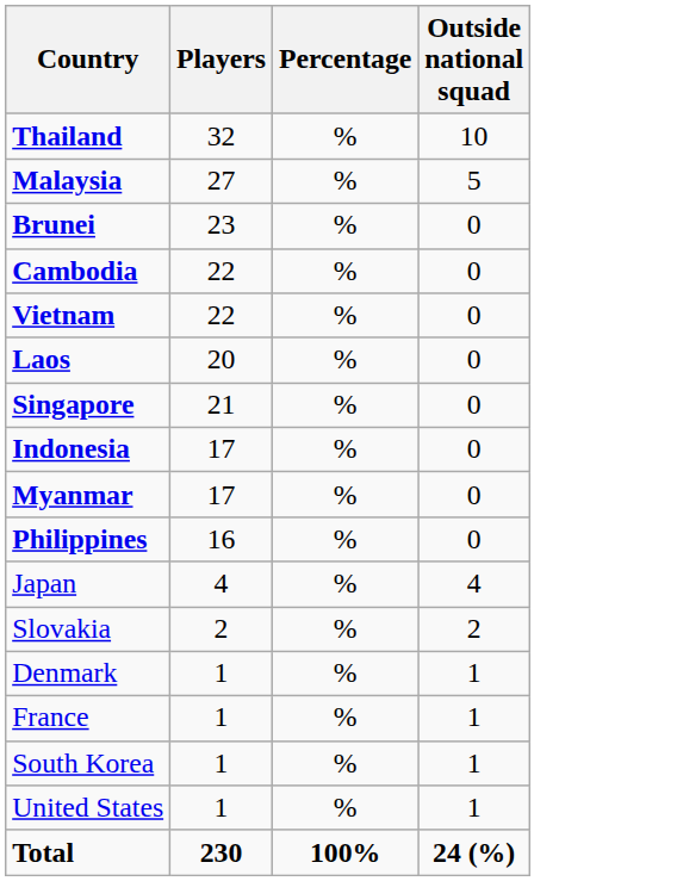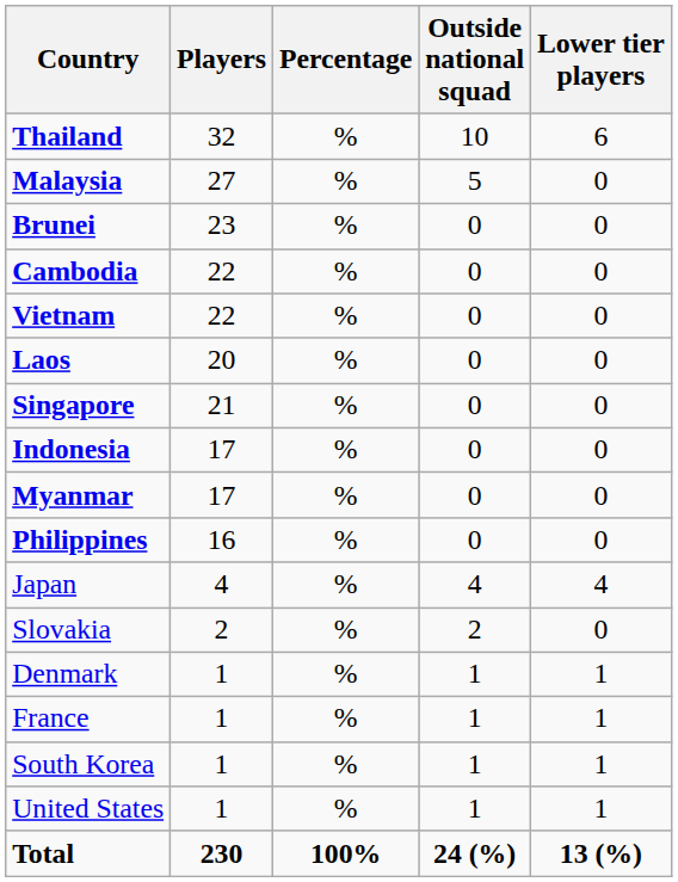 <table class="wikitable sortable">
 <tr>
 <th>Country</th>
 <th>Players</th>
 <th>Percentage</th>
 <th>Outside<br>national<br>squad</th>
+<th>Lower tier <br> players</th>
 </tr>
 <tr>
 <td> <strong><a href='#'>Thailand</a></strong></td>
 <td style="text-align:center">32</td>
 <td style="text-align:center">%</td>
 <td style="text-align:center">10</td>
+<td style="text-align:center">6</td>
 </tr>
 <tr>
 <td> <strong><a href='#'>Malaysia</a></strong></td>
 <td style="text-align:center">27</td>
 <td style="text-align:center">%</td>
 <td style="text-align:center">5</td>
+<td style="text-align:center">0</td>
 </tr>
 <tr>
 <td> <strong><a href='#'>Brunei</a></strong></td>
 <td style="text-align:center">23</td>
 <td style="text-align:center">%</td>
+<td style="text-align:center">0</td>
 <td style="text-align:center">0</td>
 </tr>
 <tr>
 <td> <strong><a href='#'>Cambodia</a></strong></td>
 <td style="text-align:center">22</td>
 <td style="text-align:center">%</td>
 <td style="text-align:center">0</td>
+<td style="text-align:center">0</td>
 </tr>
 <tr>
 <td> <strong><a href='#'>Vietnam</a></strong></td>
 <td style="text-align:center">22</td>
 <td style="text-align:center">%</td>
+<td style="text-align:center">0</td>
 <td style="text-align:center">0</td>
 </tr>
 <tr>
 <td> <strong><a href='#'>Laos</a></strong></td>
 <td style="text-align:center">20</td>
 <td style="text-align:center">%</td>
 <td style="text-align:center">0</td>
+<td style="text-align:center">0</td>
 </tr>
 <tr>
 <td> <strong><a href='#'>Singapore</a></strong></td>
 <td style="text-align:center">21</td>
 <td style="text-align:center">%</td>
+<td style="text-align:center">0</td>
 <td style="text-align:center">0</td>
 </tr>
 <tr>
 <td> <strong><a href='#'>Indonesia</a></strong></td>
 <td style="text-align:center">17</td>
 <td style="text-align:center">%</td>
 <td style="text-align:center">0</td>
+<td style="text-align:center">0</td>
 </tr>
 <tr>
 <td> <strong><a href='#'>Myanmar</a></strong></td>
 <td style="text-align:center">17</td>
 <td style="text-align:center">%</td>
+<td style="text-align:center">0</td>
 <td style="text-align:center">0</td>
 </tr>
 <tr>
 <td> <strong><a href='#'>Philippines</a></strong></td>
 <td style="text-align:center">16</td>
 <td style="text-align:center">%</td>
 <td style="text-align:center">0</td>
+<td style="text-align:center">0</td>
 </tr>
 <tr>
 <td> <a href='#'>Japan</a></td>
 <td style="text-align:center">4</td>
 <td style="text-align:center">%</td>
+<td style="text-align:center">4</td>
 <td style="text-align:center">4</td>
 </tr>
 <tr>
 <td> <a href='#'>Slovakia</a></td>
 <td style="text-align:center">2</td>
 <td style="text-align:center">%</td>
 <td style="text-align:center">2</td>
+<td style="text-align:center">0</td>
 </tr>
 <tr>
 <td> <a href='#'>Denmark</a></td>
 <td style="text-align:center">1</td>
 <td style="text-align:center">%</td>
+<td style="text-align:center">1</td>
 <td style="text-align:center">1</td>
 </tr>
 <tr>
 <td> <a href='#'>France</a></td>
 <td style="text-align:center">1</td>
 <td style="text-align:center">%</td>
 <td style="text-align:center">1</td>
+<td style="text-align:center">1</td>
 </tr>
 <tr>
 <td> <a href='#'>South Korea</a></td>
 <td style="text-align:center">1</td>
 <td style="text-align:center">%</td>
+<td style="text-align:center">1</td>
 <td style="text-align:center">1</td>
 </tr>
 <tr>
 <td> <a href='#'>United States</a></td>
 <td style="text-align:center">1</td>
 <td style="text-align:center">%</td>
 <td style="text-align:center">1</td>
+<td style="text-align:center">1</td>
 </tr>
 <tr>
 <td><strong>Total</strong></td>
 <td style="text-align:center"><strong>230</strong></td>
 <td style="text-align:center"><strong>100%</strong></td>
 <td style="text-align:center"><strong>24 <span>(%)</span></strong></td>
+<td style="text-align:center"><strong>13 <span>(%)</span></strong></td>
 </tr>
 </table>
